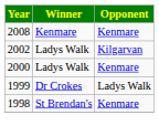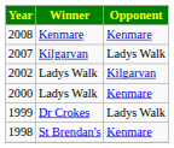 <table class="wikitable">
 <tr>
 <th style="background:green;color:yellow">Year</th>
 <th style="background:green;color:yellow">Winner</th>
 <th style="background:green;color:yellow">Opponent</th>
 </tr>
 <tr>
 <td>2008</td>
 <td><a href='#'>Kenmare</a></td>
 <td><a href='#'>Kenmare</a></td>
+</tr>
+<tr>
+<td>2007</td>
+<td><a href='#'>Kilgarvan</a></td>
+<td>Ladys Walk</td>
 </tr>
 <tr>
 <td>2002</td>
 <td>Ladys Walk</td>
 <td><a href='#'>Kilgarvan</a></td>
 </tr>
 <tr>
 <td>2000</td>
 <td>Ladys Walk</td>
 <td><a href='#'>Kenmare</a></td>
 </tr>
 <tr>
 <td>1999</td>
 <td><a href='#'>Dr Crokes</a></td>
 <td>Ladys Walk</td>
 </tr>
 <tr>
 <td>1998</td>
 <td><a href='#'>St Brendan's</a></td>
 <td><a href='#'>Kenmare</a></td>
 </tr>
 <tr>
 </tr>
 </table>
